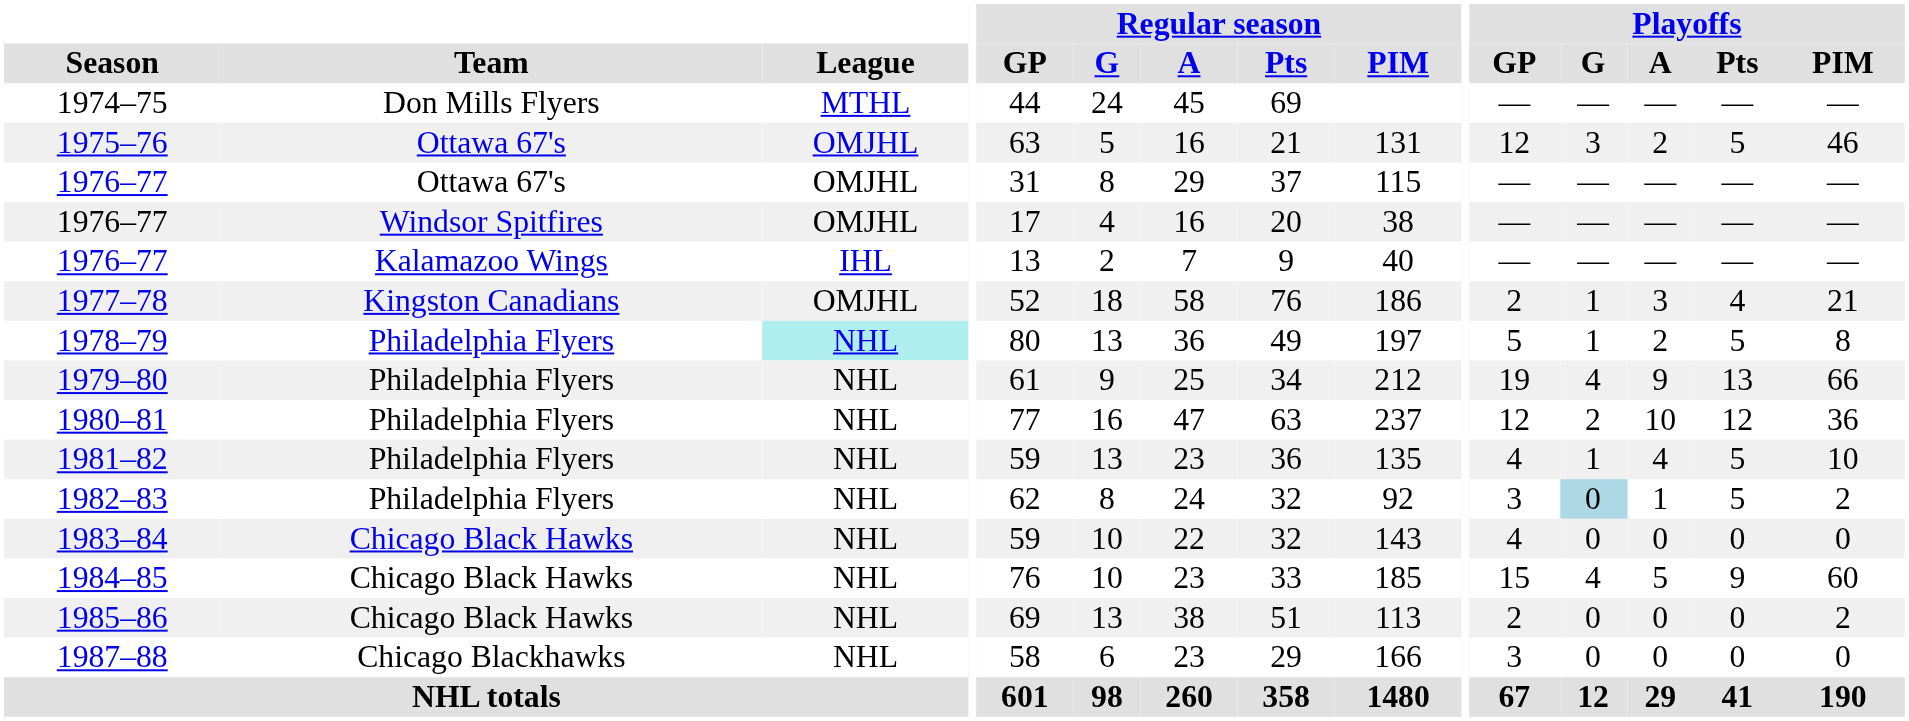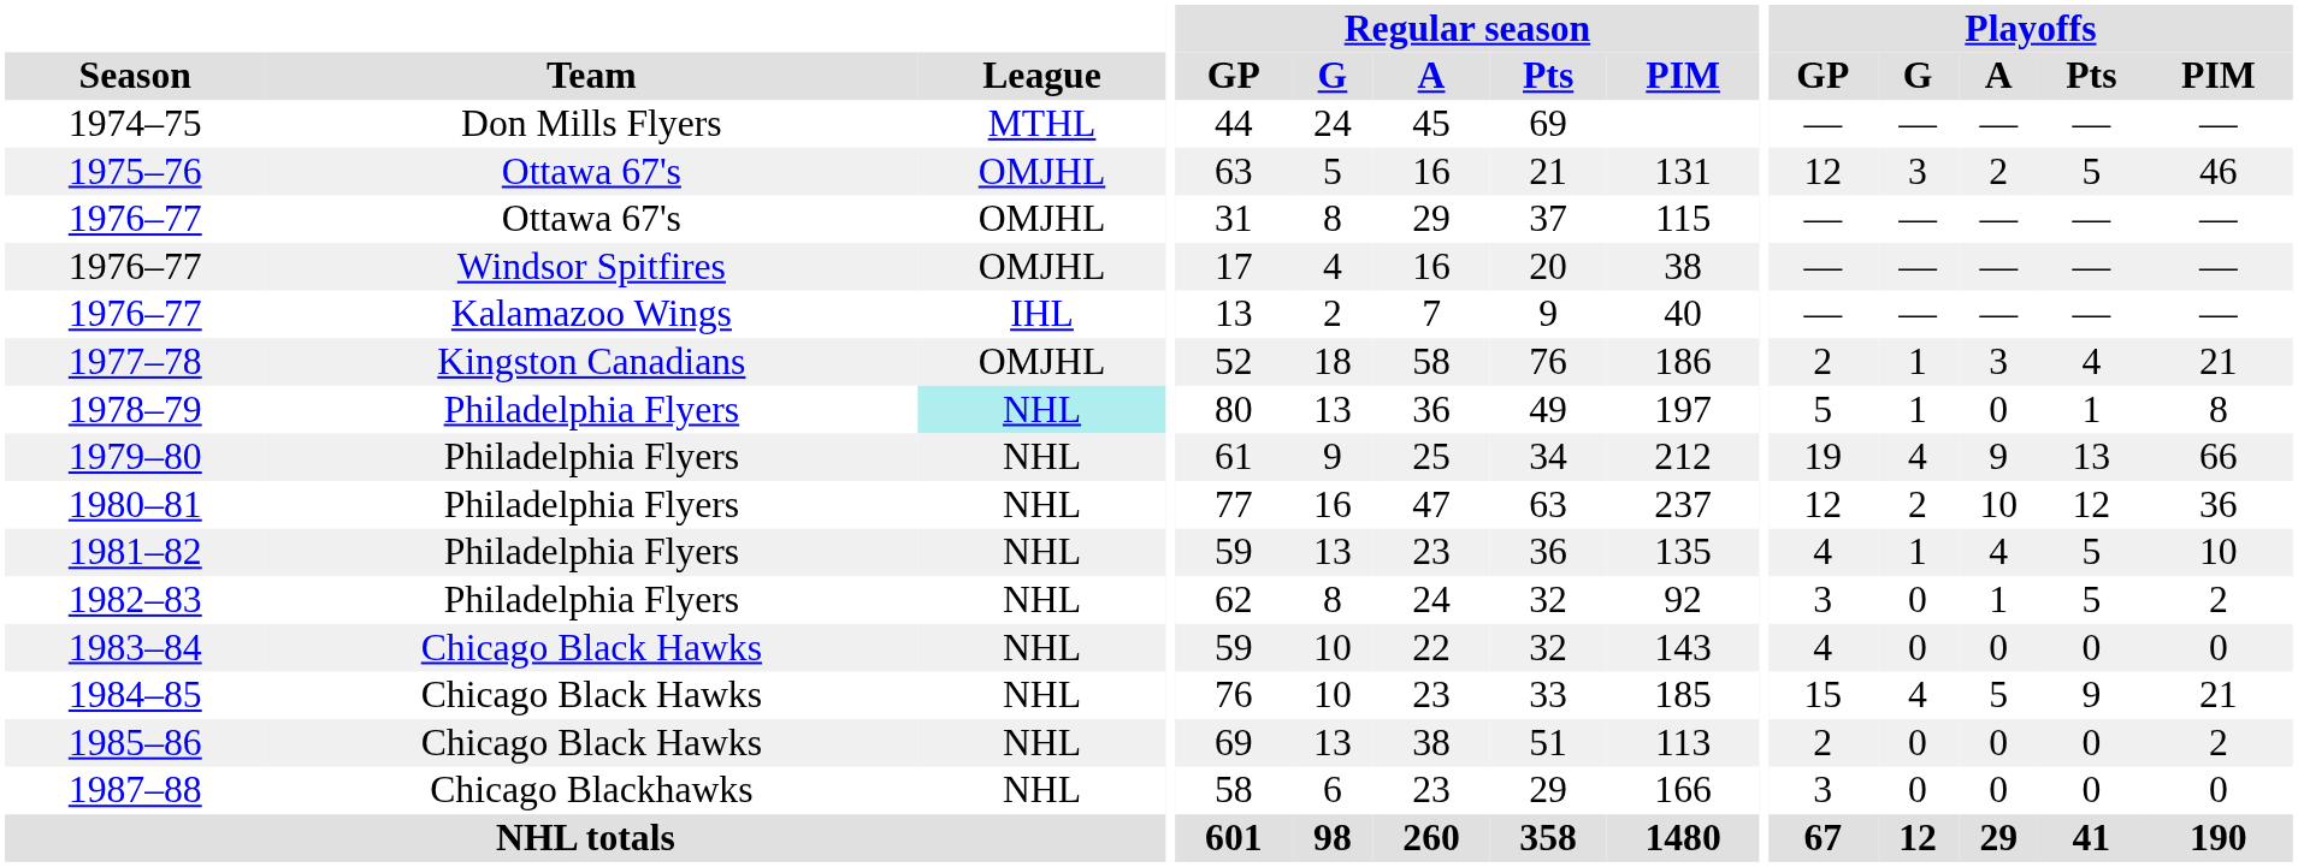 <table border="0" cellpadding="1" cellspacing="0" style="text-align:center; width:60em">
 <tr bgcolor="#e0e0e0">
 <th colspan="3" bgcolor="#ffffff"></th>
 <th rowspan="99" bgcolor="#ffffff"></th>
 <th colspan="5"><a href='#'>Regular season</a></th>
 <th rowspan="99" bgcolor="#ffffff"></th>
 <th colspan="5"><a href='#'>Playoffs</a></th>
 </tr>
 <tr bgcolor="#e0e0e0">
 <th>Season</th>
 <th>Team</th>
 <th>League</th>
 <th>GP</th>
 <th><a href='#'>G</a></th>
 <th><a href='#'>A</a></th>
 <th><a href='#'>Pts</a></th>
 <th><a href='#'>PIM</a></th>
 <th>GP</th>
 <th>G</th>
 <th>A</th>
 <th>Pts</th>
 <th>PIM</th>
 </tr>
 <tr>
 <td>1974–75</td>
 <td>Don Mills Flyers</td>
 <td><a href='#'>MTHL</a></td>
 <td>44</td>
 <td>24</td>
 <td>45</td>
 <td>69</td>
 <td></td>
 <td>—</td>
 <td>—</td>
 <td>—</td>
 <td>—</td>
 <td>—</td>
 </tr>
 <tr style="background: #f0f0f0;">
 <td><a href='#'>1975–76</a></td>
 <td><a href='#'>Ottawa 67's</a></td>
 <td><a href='#'>OMJHL</a></td>
 <td>63</td>
 <td>5</td>
 <td>16</td>
 <td>21</td>
 <td>131</td>
 <td>12</td>
 <td>3</td>
 <td>2</td>
 <td>5</td>
 <td>46</td>
 </tr>
 <tr>
 <td><a href='#'>1976–77</a></td>
 <td>Ottawa 67's</td>
 <td>OMJHL</td>
 <td>31</td>
 <td>8</td>
 <td>29</td>
 <td>37</td>
 <td>115</td>
 <td>—</td>
 <td>—</td>
 <td>—</td>
 <td>—</td>
 <td>—</td>
 </tr>
 <tr style="background: #f0f0f0;">
 <td>1976–77</td>
 <td><a href='#'>Windsor Spitfires</a></td>
 <td>OMJHL</td>
 <td>17</td>
 <td>4</td>
 <td>16</td>
 <td>20</td>
 <td>38</td>
 <td>—</td>
 <td>—</td>
 <td>—</td>
 <td>—</td>
 <td>—</td>
 </tr>
 <tr>
 <td><a href='#'>1976–77</a></td>
 <td><a href='#'>Kalamazoo Wings</a></td>
 <td><a href='#'>IHL</a></td>
 <td>13</td>
 <td>2</td>
 <td>7</td>
 <td>9</td>
 <td>40</td>
 <td>—</td>
 <td>—</td>
 <td>—</td>
 <td>—</td>
 <td>—</td>
 </tr>
 <tr style="background: #f0f0f0;">
 <td><a href='#'>1977–78</a></td>
 <td><a href='#'>Kingston Canadians</a></td>
 <td>OMJHL</td>
 <td>52</td>
 <td>18</td>
 <td>58</td>
 <td>76</td>
 <td>186</td>
 <td>2</td>
 <td>1</td>
 <td>3</td>
 <td>4</td>
 <td>21</td>
 </tr>
 <tr>
 <td><a href='#'>1978–79</a></td>
 <td><a href='#'>Philadelphia Flyers</a></td>
 <td style="background: paleturquoise;"><a href='#'>NHL</a></td>
 <td>80</td>
 <td>13</td>
 <td>36</td>
 <td>49</td>
 <td>197</td>
 <td>5</td>
 <td>1</td>
-<td>2</td>
-<td>5</td>
+<td>0</td>
+<td>1</td>
 <td>8</td>
 </tr>
 <tr style="background: #f0f0f0;">
 <td><a href='#'>1979–80</a></td>
 <td>Philadelphia Flyers</td>
 <td>NHL</td>
 <td>61</td>
 <td>9</td>
 <td>25</td>
 <td>34</td>
 <td>212</td>
 <td>19</td>
 <td>4</td>
 <td>9</td>
 <td>13</td>
 <td>66</td>
 </tr>
 <tr>
 <td><a href='#'>1980–81</a></td>
 <td>Philadelphia Flyers</td>
 <td>NHL</td>
 <td>77</td>
 <td>16</td>
 <td>47</td>
 <td>63</td>
 <td>237</td>
 <td>12</td>
 <td>2</td>
 <td>10</td>
 <td>12</td>
 <td>36</td>
 </tr>
 <tr style="background: #f0f0f0;">
 <td><a href='#'>1981–82</a></td>
 <td>Philadelphia Flyers</td>
 <td>NHL</td>
 <td>59</td>
 <td>13</td>
 <td>23</td>
 <td>36</td>
 <td>135</td>
 <td>4</td>
 <td>1</td>
 <td>4</td>
 <td>5</td>
 <td>10</td>
 </tr>
 <tr>
 <td><a href='#'>1982–83</a></td>
 <td>Philadelphia Flyers</td>
 <td>NHL</td>
 <td>62</td>
 <td>8</td>
 <td>24</td>
 <td>32</td>
 <td>92</td>
 <td>3</td>
-<td style="background: lightblue;">0</td>
+<td>0</td>
 <td>1</td>
 <td>5</td>
 <td>2</td>
 </tr>
 <tr style="background: #f0f0f0;">
 <td><a href='#'>1983–84</a></td>
 <td><a href='#'>Chicago Black Hawks</a></td>
 <td>NHL</td>
 <td>59</td>
 <td>10</td>
 <td>22</td>
 <td>32</td>
 <td>143</td>
 <td>4</td>
 <td>0</td>
 <td>0</td>
 <td>0</td>
 <td>0</td>
 </tr>
 <tr>
 <td><a href='#'>1984–85</a></td>
 <td>Chicago Black Hawks</td>
 <td>NHL</td>
 <td>76</td>
 <td>10</td>
 <td>23</td>
 <td>33</td>
 <td>185</td>
 <td>15</td>
 <td>4</td>
 <td>5</td>
 <td>9</td>
-<td>60</td>
+<td>21</td>
 </tr>
 <tr style="background: #f0f0f0;">
 <td><a href='#'>1985–86</a></td>
 <td>Chicago Black Hawks</td>
 <td>NHL</td>
 <td>69</td>
 <td>13</td>
 <td>38</td>
 <td>51</td>
 <td>113</td>
 <td>2</td>
 <td>0</td>
 <td>0</td>
 <td>0</td>
 <td>2</td>
 </tr>
 <tr>
 <td><a href='#'>1987–88</a></td>
 <td>Chicago Blackhawks</td>
 <td>NHL</td>
 <td>58</td>
 <td>6</td>
 <td>23</td>
 <td>29</td>
 <td>166</td>
 <td>3</td>
 <td>0</td>
 <td>0</td>
 <td>0</td>
 <td>0</td>
 </tr>
 <tr style="background: #e0e0e0;">
 <th colspan="3">NHL totals</th>
 <th>601</th>
 <th>98</th>
 <th>260</th>
 <th>358</th>
 <th>1480</th>
 <th>67</th>
 <th>12</th>
 <th>29</th>
 <th>41</th>
 <th>190</th>
 </tr>
 </table>
